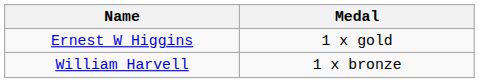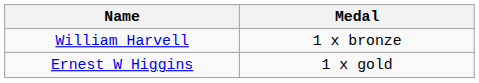 <table class="wikitable" style="text-align: center">
 <tr>
 <th width=200>Name</th>
 <th width=200>Medal</th>
 </tr>
 <tr>
+<td><a href='#'>William Harvell</a></td>
+<td>1 x bronze</td>
+</tr>
+<tr>
 <td><a href='#'>Ernest W Higgins</a></td>
 <td>1 x gold</td>
 </tr>
-<tr>
-<td><a href='#'>William Harvell</a></td>
-<td>1 x bronze</td>
-</tr>
 </table>
